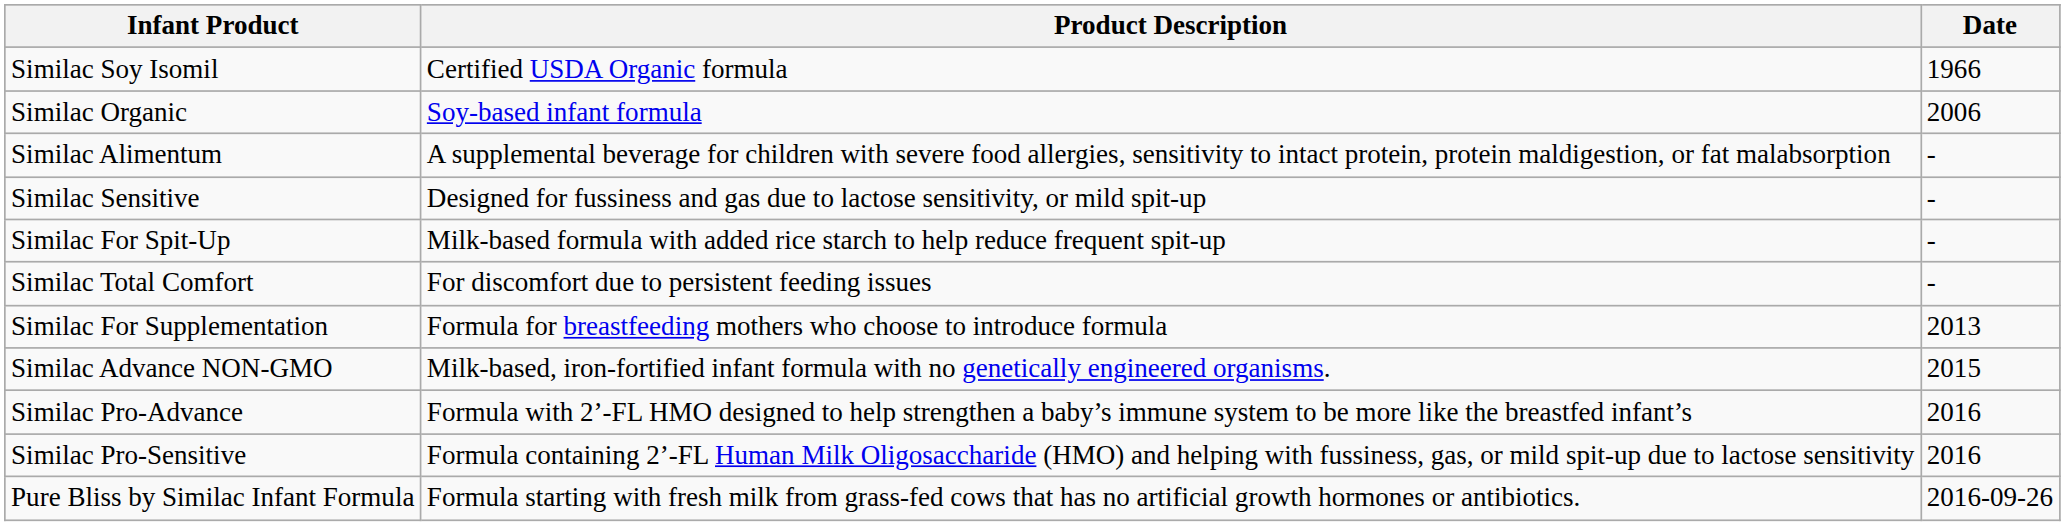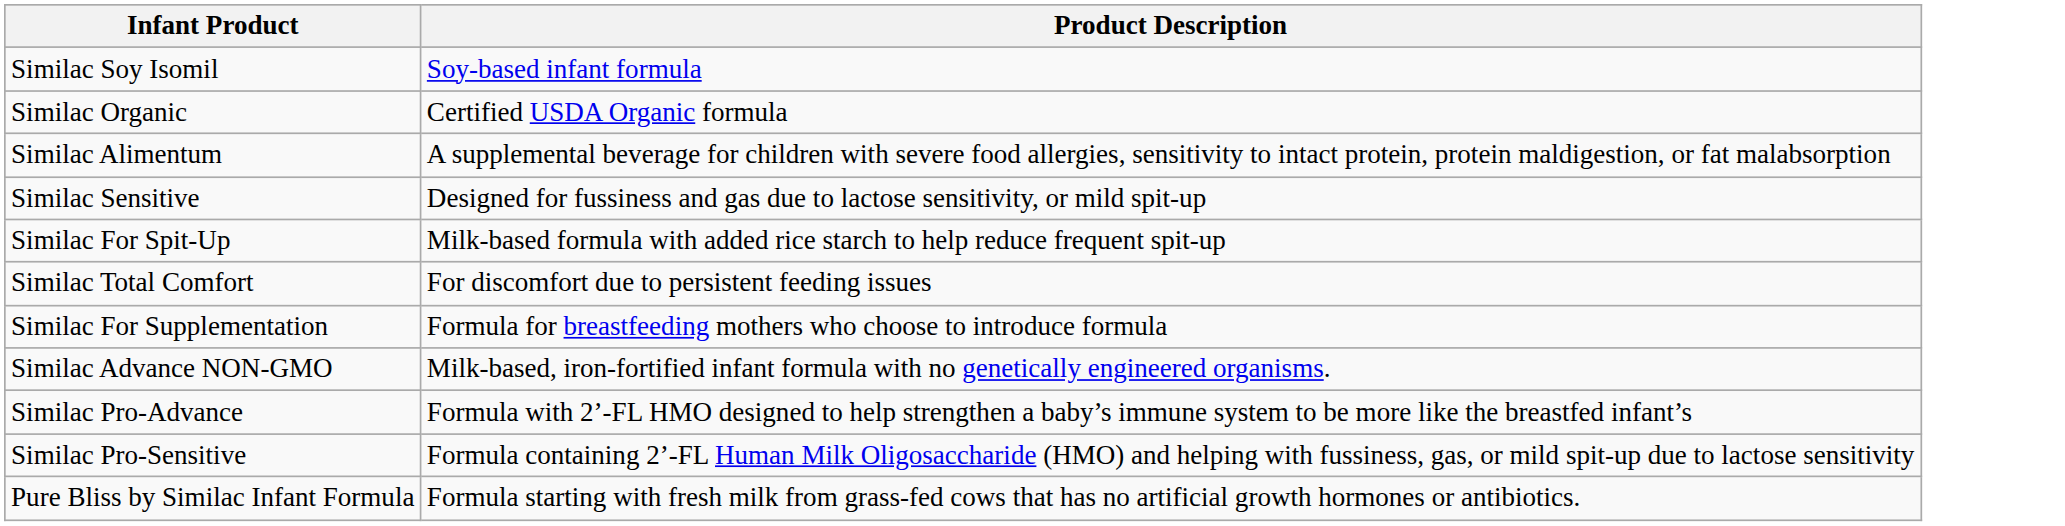 <table class="wikitable">
 <tr>
 <th>Infant Product</th>
 <th>Product Description</th>
-<th>Date</th>
 </tr>
 <tr>
 <td>Similac Soy Isomil</td>
-<td>Certified <a href='#'>USDA Organic</a> formula</td>
-<td>1966</td>
+<td><a href='#'>Soy-based infant formula</a></td>
 </tr>
 <tr>
 <td>Similac Organic</td>
-<td><a href='#'>Soy-based infant formula</a></td>
-<td>2006</td>
+<td>Certified <a href='#'>USDA Organic</a> formula</td>
 </tr>
 <tr>
 <td>Similac Alimentum</td>
 <td>A supplemental beverage for children with severe food allergies, sensitivity to intact protein, protein maldigestion, or fat malabsorption</td>
-<td>-</td>
 </tr>
 <tr>
 <td>Similac Sensitive</td>
 <td>Designed for fussiness and gas due to lactose sensitivity, or mild spit-up</td>
-<td>-</td>
 </tr>
 <tr>
 <td>Similac For Spit-Up</td>
 <td>Milk-based formula with added rice starch to help reduce frequent spit-up</td>
-<td>-</td>
 </tr>
 <tr>
 <td>Similac Total Comfort</td>
 <td>For discomfort due to persistent feeding issues</td>
-<td>-</td>
 </tr>
 <tr>
 <td>Similac For Supplementation</td>
 <td>Formula for <a href='#'>breastfeeding</a> mothers who choose to introduce formula</td>
-<td>2013</td>
 </tr>
 <tr>
 <td>Similac Advance NON-GMO</td>
 <td>Milk-based, iron-fortified infant formula with no <a href='#'>genetically engineered organisms</a>.</td>
-<td>2015</td>
 </tr>
 <tr>
 <td>Similac Pro-Advance</td>
 <td>Formula with 2’-FL HMO designed to help strengthen a baby’s immune system to be more like the breastfed infant’s</td>
-<td>2016</td>
 </tr>
 <tr>
 <td>Similac Pro-Sensitive</td>
 <td>Formula containing 2’-FL <a href='#'>Human Milk Oligosaccharide</a> (HMO) and helping with fussiness, gas, or mild spit-up due to lactose sensitivity</td>
-<td>2016</td>
 </tr>
 <tr>
 <td>Pure Bliss by Similac Infant Formula</td>
 <td>Formula starting with fresh milk from grass-fed cows that has no artificial growth hormones or antibiotics.</td>
-<td>2016-09-26</td>
 </tr>
 </table>
